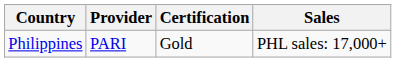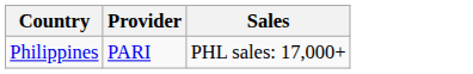 <table class="wikitable">
 <tr>
 <th>Country</th>
 <th>Provider</th>
-<th>Certification</th>
 <th>Sales</th>
 </tr>
 <tr>
 <td><a href='#'>Philippines</a></td>
 <td><a href='#'>PARI</a></td>
-<td>Gold</td>
 <td>PHL sales: 17,000+</td>
 </tr>
 </table>
